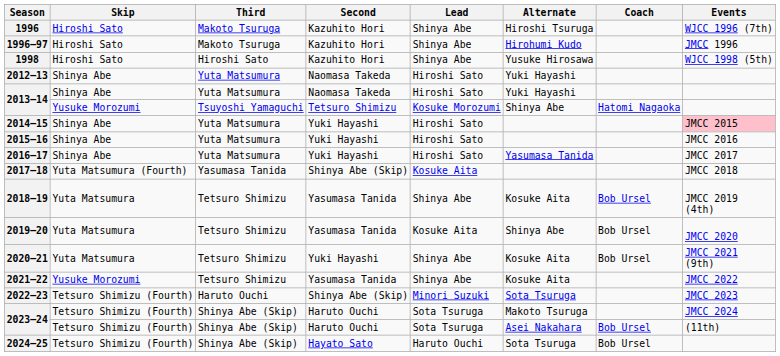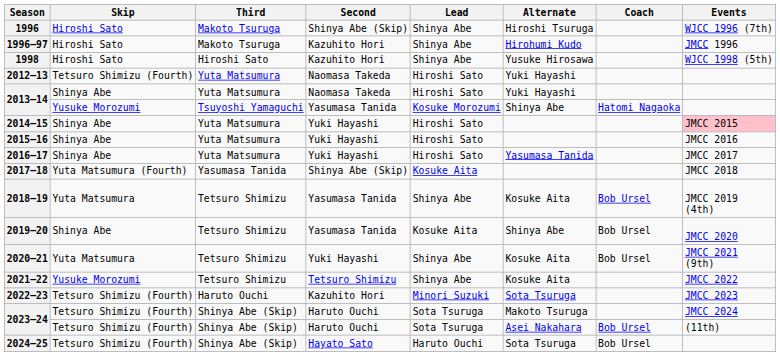 <table class="wikitable">
 <tr>
 <th scope="col">Season</th>
 <th scope="col">Skip</th>
 <th scope="col">Third</th>
 <th scope="col">Second</th>
 <th scope="col">Lead</th>
 <th scope="col">Alternate</th>
 <th scope="col">Coach</th>
 <th scope="col">Events</th>
 </tr>
 <tr>
 <th scope="row">1996</th>
 <td><a href='#'>Hiroshi Sato</a></td>
 <td><a href='#'>Makoto Tsuruga</a></td>
-<td>Kazuhito Hori</td>
+<td>Shinya Abe (Skip)</td>
 <td>Shinya Abe</td>
 <td>Hiroshi Tsuruga</td>
 <td></td>
 <td><a href='#'>WJCC 1996</a> (7th)</td>
 </tr>
 <tr>
 <th scope="row">1996–97</th>
 <td>Hiroshi Sato</td>
 <td>Makoto Tsuruga</td>
 <td>Kazuhito Hori</td>
 <td>Shinya Abe</td>
 <td><a href='#'>Hirohumi Kudo</a></td>
 <td></td>
 <td><a href='#'>JMCC</a> 1996 <br> </td>
 </tr>
 <tr>
 <th scope="row">1998</th>
 <td>Hiroshi Sato</td>
 <td>Hiroshi Sato</td>
 <td>Kazuhito Hori</td>
 <td>Shinya Abe</td>
 <td>Yusuke Hirosawa</td>
 <td></td>
 <td><a href='#'>WJCC 1998</a> (5th)</td>
 </tr>
 <tr>
 <th scope="row">2012–13</th>
-<td>Shinya Abe</td>
+<td>Tetsuro Shimizu (Fourth)</td>
 <td><a href='#'>Yuta Matsumura</a></td>
 <td>Naomasa Takeda</td>
 <td>Hiroshi Sato</td>
 <td>Yuki Hayashi</td>
 <td></td>
 <td></td>
 </tr>
 <tr>
 <th scope="row" rowspan=2>2013–14</th>
 <td>Shinya Abe</td>
 <td>Yuta Matsumura</td>
 <td>Naomasa Takeda</td>
 <td>Hiroshi Sato</td>
 <td>Yuki Hayashi</td>
 <td></td>
 <td></td>
 </tr>
 <tr>
 <td><a href='#'>Yusuke Morozumi</a></td>
 <td><a href='#'>Tsuyoshi Yamaguchi</a></td>
-<td><a href='#'>Tetsuro Shimizu</a></td>
+<td>Yasumasa Tanida</td>
 <td><a href='#'>Kosuke Morozumi</a></td>
 <td>Shinya Abe</td>
 <td><a href='#'>Hatomi Nagaoka</a></td>
 <td> </td>
 </tr>
 <tr>
 <th scope="row">2014–15</th>
 <td>Shinya Abe</td>
 <td>Yuta Matsumura</td>
 <td>Yuki Hayashi</td>
 <td>Hiroshi Sato</td>
 <td></td>
 <td></td>
 <td style="background: pink;">JMCC 2015 </td>
 </tr>
 <tr>
 <th scope="row">2015–16</th>
 <td>Shinya Abe</td>
 <td>Yuta Matsumura</td>
 <td>Yuki Hayashi</td>
 <td>Hiroshi Sato</td>
 <td></td>
 <td></td>
 <td>JMCC 2016 </td>
 </tr>
 <tr>
 <th scope="row">2016–17</th>
 <td>Shinya Abe</td>
 <td>Yuta Matsumura</td>
 <td>Yuki Hayashi</td>
 <td>Hiroshi Sato</td>
 <td><a href='#'>Yasumasa Tanida</a></td>
 <td></td>
 <td>JMCC 2017 </td>
 </tr>
 <tr>
 <th scope="row">2017–18</th>
 <td>Yuta Matsumura (Fourth)</td>
 <td>Yasumasa Tanida</td>
 <td>Shinya Abe (Skip)</td>
 <td><a href='#'>Kosuke Aita</a></td>
 <td></td>
 <td></td>
 <td>JMCC 2018 </td>
 </tr>
 <tr>
 <th scope="row">2018–19</th>
 <td>Yuta Matsumura</td>
 <td>Tetsuro Shimizu</td>
 <td>Yasumasa Tanida</td>
 <td>Shinya Abe</td>
 <td>Kosuke Aita</td>
 <td><a href='#'>Bob Ursel</a></td>
 <td>  <br> JMCC 2019  <br>  (4th)</td>
 </tr>
 <tr>
 <th scope="row">2019–20</th>
-<td>Yuta Matsumura</td>
+<td>Shinya Abe</td>
 <td>Tetsuro Shimizu</td>
 <td>Yasumasa Tanida</td>
 <td>Kosuke Aita</td>
 <td>Shinya Abe</td>
 <td>Bob Ursel</td>
 <td>  <br> <a href='#'>JMCC 2020</a> </td>
 </tr>
 <tr>
 <th scope="row">2020–21</th>
 <td>Yuta Matsumura</td>
 <td>Tetsuro Shimizu</td>
 <td>Yuki Hayashi</td>
 <td>Shinya Abe</td>
 <td>Kosuke Aita</td>
 <td>Bob Ursel</td>
 <td><a href='#'>JMCC 2021</a>  <br>  (9th)</td>
 </tr>
 <tr>
 <th scope="row">2021–22</th>
 <td><a href='#'>Yusuke Morozumi</a></td>
 <td>Tetsuro Shimizu</td>
-<td>Yasumasa Tanida</td>
+<td><a href='#'>Tetsuro Shimizu</a></td>
 <td>Shinya Abe</td>
 <td>Kosuke Aita</td>
 <td></td>
 <td><a href='#'>JMCC 2022</a> </td>
 </tr>
 <tr>
 <th scope="row">2022–23</th>
 <td>Tetsuro Shimizu (Fourth)</td>
 <td>Haruto Ouchi</td>
-<td>Shinya Abe (Skip)</td>
+<td>Kazuhito Hori</td>
 <td><a href='#'>Minori Suzuki</a></td>
 <td><a href='#'>Sota Tsuruga</a></td>
 <td></td>
 <td><a href='#'>JMCC 2023</a> </td>
 </tr>
 <tr>
 <th scope="row" rowspan=2>2023–24</th>
 <td>Tetsuro Shimizu (Fourth)</td>
 <td>Shinya Abe (Skip)</td>
 <td>Haruto Ouchi</td>
 <td>Sota Tsuruga</td>
 <td>Makoto Tsuruga</td>
 <td></td>
 <td><a href='#'>JMCC 2024</a> </td>
 </tr>
 <tr>
 <td>Tetsuro Shimizu (Fourth)</td>
 <td>Shinya Abe (Skip)</td>
 <td>Haruto Ouchi</td>
 <td>Sota Tsuruga</td>
 <td><a href='#'>Asei Nakahara</a></td>
 <td><a href='#'>Bob Ursel</a></td>
 <td> (11th)</td>
 </tr>
 <tr>
 <th scope="row">2024–25</th>
 <td>Tetsuro Shimizu (Fourth)</td>
 <td>Shinya Abe (Skip)</td>
 <td><a href='#'>Hayato Sato</a></td>
 <td>Haruto Ouchi</td>
 <td>Sota Tsuruga</td>
 <td>Bob Ursel</td>
 <td> </td>
 </tr>
 </table>
